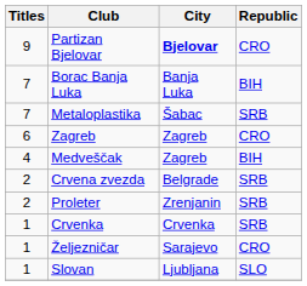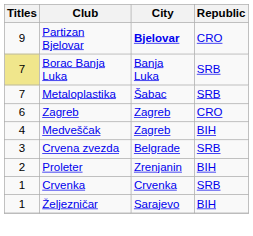 <table class="wikitable sortable plainrowheaders">
 <tr>
 <th>Titles</th>
 <th width=120>Club</th>
 <th width=80>City</th>
 <th>Republic</th>
 </tr>
 <tr>
 <td align=center>9</td>
 <td><a href='#'>Partizan Bjelovar</a></td>
 <td><strong><a href='#'>Bjelovar</a></strong></td>
 <td> <a href='#'>CRO</a></td>
 </tr>
 <tr>
-<td align=center>7</td>
+<td align=center style="background: khaki;">7</td>
 <td><a href='#'>Borac Banja Luka</a></td>
 <td><a href='#'>Banja Luka</a></td>
-<td> <a href='#'>BIH</a></td>
+<td> <a href='#'>SRB</a></td>
 </tr>
 <tr>
 <td align=center>7</td>
 <td><a href='#'>Metaloplastika</a></td>
 <td><a href='#'>Šabac</a></td>
 <td> <a href='#'>SRB</a></td>
 </tr>
 <tr>
 <td align=center>6</td>
 <td><a href='#'>Zagreb</a></td>
 <td><a href='#'>Zagreb</a></td>
 <td> <a href='#'>CRO</a></td>
 </tr>
 <tr>
 <td align=center>4</td>
 <td><a href='#'>Medveščak</a></td>
 <td><a href='#'>Zagreb</a></td>
 <td> <a href='#'>BIH</a></td>
 </tr>
 <tr>
-<td align=center>2</td>
+<td align=center>3</td>
 <td><a href='#'>Crvena zvezda</a></td>
 <td><a href='#'>Belgrade</a></td>
 <td> <a href='#'>SRB</a></td>
 </tr>
 <tr>
 <td align=center>2</td>
 <td><a href='#'>Proleter</a></td>
 <td><a href='#'>Zrenjanin</a></td>
-<td> <a href='#'>SRB</a></td>
+<td> <a href='#'>BIH</a></td>
 </tr>
 <tr>
 <td align=center>1</td>
 <td><a href='#'>Crvenka</a></td>
 <td><a href='#'>Crvenka</a></td>
 <td> <a href='#'>SRB</a></td>
 </tr>
 <tr>
 <td align=center>1</td>
 <td><a href='#'>Željezničar</a></td>
 <td><a href='#'>Sarajevo</a></td>
-<td> <a href='#'>CRO</a></td>
-</tr>
-<tr>
-<td align=center>1</td>
-<td><a href='#'>Slovan</a></td>
-<td><a href='#'>Ljubljana</a></td>
-<td> <a href='#'>SLO</a></td>
+<td> <a href='#'>BIH</a></td>
 </tr>
 <tr>
 </tr>
 </table>
